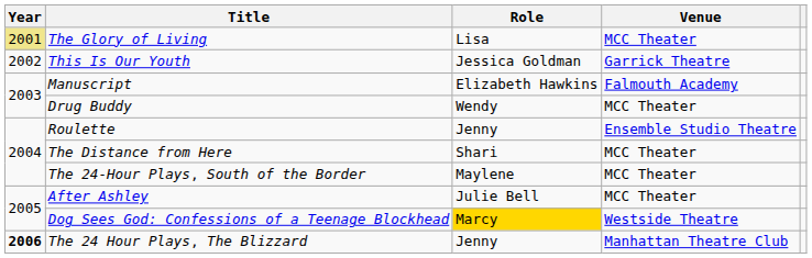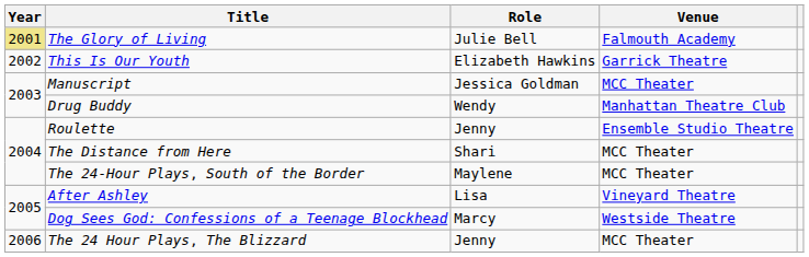 <table class="wikitable sortable">
 <tr>
 <th>Year</th>
 <th>Title</th>
 <th>Role</th>
 <th>Venue</th>
 <th class="unsortable"></th>
 </tr>
 <tr>
 <td style="background: khaki;">2001</td>
 <td data-sort-value="Glory of Living, The"><em><a href='#'>The Glory of Living</a></em></td>
-<td>Lisa</td>
-<td><a href='#'>MCC Theater</a></td>
+<td>Julie Bell</td>
+<td><a href='#'>Falmouth Academy</a></td>
 <td></td>
 </tr>
 <tr>
 <td>2002</td>
 <td><em><a href='#'>This Is Our Youth</a></em></td>
-<td>Jessica Goldman</td>
+<td>Elizabeth Hawkins</td>
 <td><a href='#'>Garrick Theatre</a></td>
 <td></td>
 </tr>
 <tr>
 <td rowspan="2">2003</td>
 <td><em>Manuscript</em></td>
-<td>Elizabeth Hawkins</td>
-<td><a href='#'>Falmouth Academy</a></td>
+<td>Jessica Goldman</td>
+<td><a href='#'>MCC Theater</a></td>
 <td></td>
 </tr>
 <tr>
 <td><em>Drug Buddy</em></td>
 <td>Wendy</td>
-<td>MCC Theater</td>
+<td><a href='#'>Manhattan Theatre Club</a></td>
 <td></td>
 </tr>
 <tr>
 <td rowspan="3">2004</td>
 <td><em>Roulette</em></td>
 <td>Jenny</td>
 <td><a href='#'>Ensemble Studio Theatre</a></td>
 <td></td>
 </tr>
 <tr>
 <td data-sort-value="Distance from Here, The"><em>The Distance from Here</em></td>
 <td>Shari</td>
 <td>MCC Theater</td>
 <td></td>
 </tr>
 <tr>
 <td data-sort-value="24 Hour Plays, The"><em>The 24-Hour Plays</em>, <em>South of the Border</em></td>
 <td>Maylene</td>
 <td>MCC Theater</td>
 <td></td>
 </tr>
 <tr>
 <td rowspan="2">2005</td>
 <td><em><a href='#'>After Ashley</a></em></td>
-<td>Julie Bell</td>
-<td>MCC Theater</td>
+<td>Lisa</td>
+<td><a href='#'>Vineyard Theatre</a></td>
 <td></td>
 </tr>
 <tr>
 <td><em><a href='#'>Dog Sees God: Confessions of a Teenage Blockhead</a></em></td>
-<td style="background: gold;">Marcy</td>
+<td>Marcy</td>
 <td><a href='#'>Westside Theatre</a></td>
 <td></td>
 </tr>
 <tr>
-<td><strong>2006</strong></td>
+<td>2006</td>
 <td data-sort-value="24 Hour Plays, The"><em>The 24 Hour Plays</em>, <em>The Blizzard</em></td>
 <td>Jenny</td>
-<td><a href='#'>Manhattan Theatre Club</a></td>
+<td>MCC Theater</td>
 <td></td>
 </tr>
 </table>
